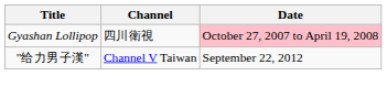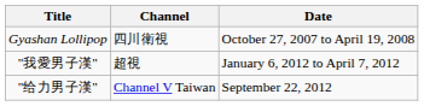 <table class="wikitable sortable">
 <tr>
 <th>Title</th>
 <th>Channel</th>
 <th>Date</th>
 </tr>
 <tr>
 <td style="text-align:center"><em>Gyashan Lollipop</em></td>
 <td>四川衛視</td>
-<td style="background: pink;">October 27, 2007 to April 19, 2008</td>
+<td>October 27, 2007 to April 19, 2008</td>
+</tr>
+<tr>
+<td style="text-align:center">"我愛男子漢"</td>
+<td>超視</td>
+<td>January 6, 2012 to April 7, 2012</td>
 </tr>
 <tr>
 <td style="text-align:center">"给力男子漢"</td>
 <td><a href='#'>Channel V</a> Taiwan</td>
 <td>September 22, 2012</td>
 </tr>
 </table>
